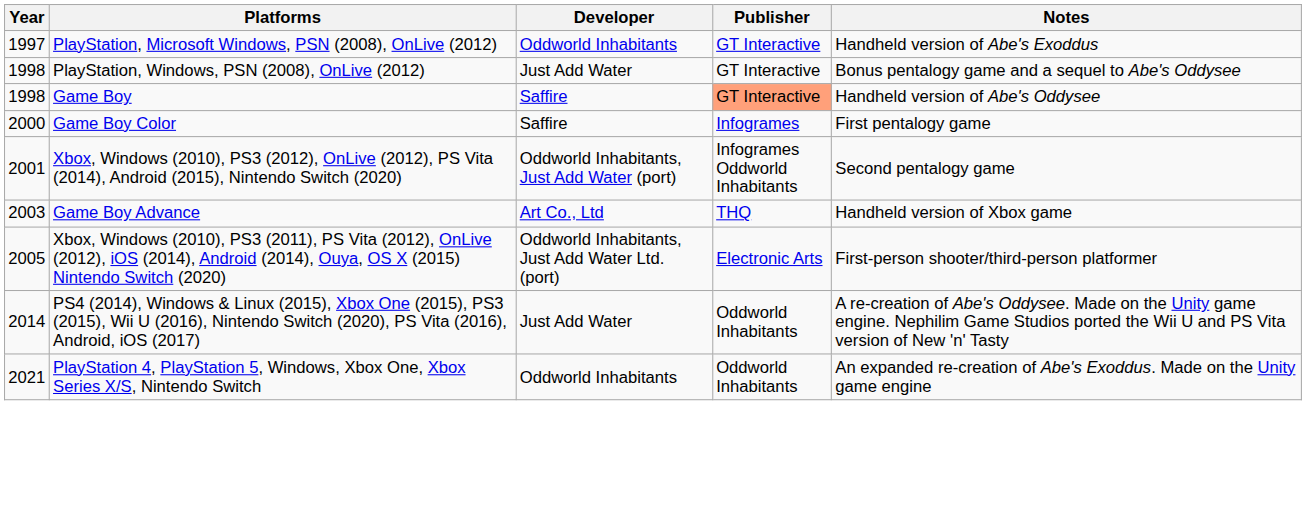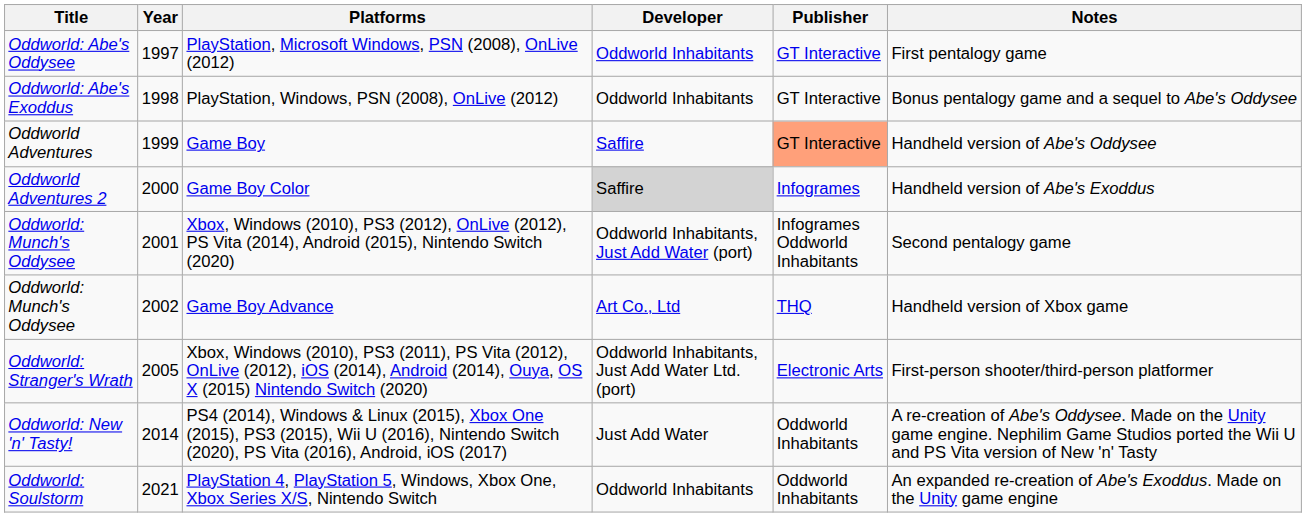 <table class="wikitable">
 <tr>
+<th>Title</th>
 <th>Year</th>
 <th>Platforms</th>
 <th>Developer</th>
 <th>Publisher</th>
 <th>Notes</th>
 </tr>
 <tr>
+<td><em><a href='#'>Oddworld: Abe's Oddysee</a></em></td>
 <td>1997</td>
 <td><a href='#'>PlayStation</a>, <a href='#'>Microsoft Windows</a>, <a href='#'>PSN</a> (2008), <a href='#'>OnLive</a> (2012)</td>
 <td><a href='#'>Oddworld Inhabitants</a></td>
 <td><a href='#'>GT Interactive</a></td>
-<td>Handheld version of <em>Abe's Exoddus</em></td>
+<td>First pentalogy game</td>
 </tr>
 <tr>
+<td><em><a href='#'>Oddworld: Abe's Exoddus</a></em></td>
 <td>1998</td>
 <td>PlayStation, Windows, PSN (2008), <a href='#'>OnLive</a> (2012)</td>
-<td>Just Add Water</td>
+<td>Oddworld Inhabitants</td>
 <td>GT Interactive</td>
 <td>Bonus pentalogy game and a sequel to <em>Abe's Oddysee</em></td>
 </tr>
 <tr>
-<td>1998</td>
+<td><em>Oddworld Adventures</em></td>
+<td>1999</td>
 <td><a href='#'>Game Boy</a></td>
 <td><a href='#'>Saffire</a></td>
 <td style="background: lightsalmon;">GT Interactive</td>
 <td>Handheld version of <em>Abe's Oddysee</em></td>
 </tr>
 <tr>
+<td><em><a href='#'>Oddworld Adventures 2</a></em></td>
 <td>2000</td>
 <td><a href='#'>Game Boy Color</a></td>
-<td>Saffire</td>
+<td style="background: lightgrey;">Saffire</td>
 <td><a href='#'>Infogrames</a></td>
-<td>First pentalogy game</td>
+<td>Handheld version of <em>Abe's Exoddus</em></td>
 </tr>
 <tr>
+<td><em><a href='#'>Oddworld: Munch's Oddysee</a></em></td>
 <td>2001</td>
 <td><a href='#'>Xbox</a>, Windows (2010), PS3 (2012), <a href='#'>OnLive</a> (2012), PS Vita (2014), Android (2015), Nintendo Switch (2020)</td>
 <td>Oddworld Inhabitants, <a href='#'>Just Add Water</a> (port)</td>
 <td>Infogrames<br>Oddworld Inhabitants</td>
 <td>Second pentalogy game</td>
 </tr>
 <tr>
-<td>2003</td>
+<td><em>Oddworld: Munch's Oddysee</em></td>
+<td>2002</td>
 <td><a href='#'>Game Boy Advance</a></td>
 <td><a href='#'>Art Co., Ltd</a></td>
 <td><a href='#'>THQ</a></td>
 <td>Handheld version of Xbox game</td>
 </tr>
 <tr>
+<td><em><a href='#'>Oddworld: Stranger's Wrath</a></em></td>
 <td>2005</td>
 <td>Xbox, Windows (2010), PS3 (2011), PS Vita (2012), <a href='#'>OnLive</a> (2012), <a href='#'>iOS</a> (2014), <a href='#'>Android</a> (2014), <a href='#'>Ouya</a>, <a href='#'>OS X</a> (2015) <a href='#'>Nintendo Switch</a> (2020)</td>
 <td>Oddworld Inhabitants, Just Add Water Ltd. (port)</td>
 <td><a href='#'>Electronic Arts</a></td>
 <td>First-person shooter/third-person platformer</td>
 </tr>
 <tr>
+<td><em><a href='#'>Oddworld: New 'n' Tasty!</a></em></td>
 <td>2014</td>
 <td>PS4 (2014), Windows & Linux (2015), <a href='#'>Xbox One</a> (2015), PS3 (2015), Wii U (2016), Nintendo Switch (2020), PS Vita (2016), Android, iOS (2017)</td>
 <td>Just Add Water</td>
 <td>Oddworld Inhabitants</td>
 <td>A re-creation of <em>Abe's Oddysee</em>. Made on the <a href='#'>Unity</a> game engine. Nephilim Game Studios ported the Wii U and PS Vita version of New 'n' Tasty</td>
 </tr>
 <tr>
+<td><em><a href='#'>Oddworld: Soulstorm</a></em></td>
 <td>2021</td>
 <td><a href='#'>PlayStation 4</a>, <a href='#'>PlayStation 5</a>, Windows, Xbox One, <a href='#'>Xbox Series X/S</a>, Nintendo Switch</td>
 <td>Oddworld Inhabitants</td>
 <td>Oddworld Inhabitants</td>
 <td>An expanded re-creation of <em>Abe's Exoddus</em>. Made on the <a href='#'>Unity</a> game engine</td>
 </tr>
 </table>
